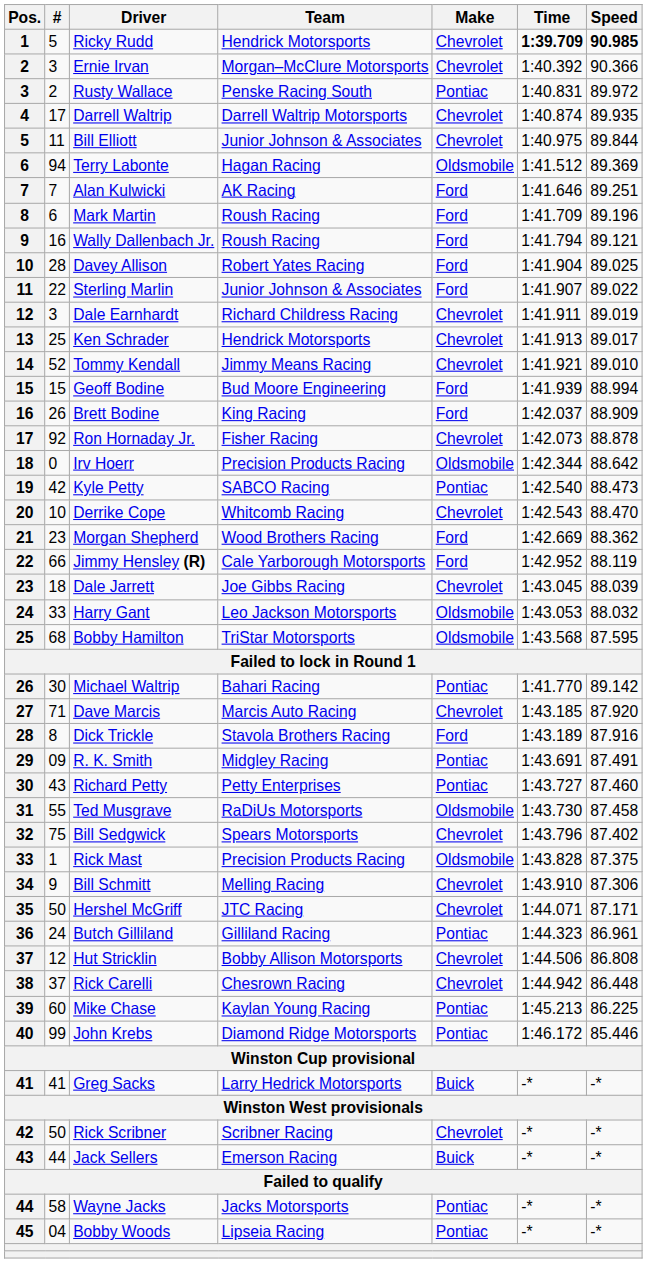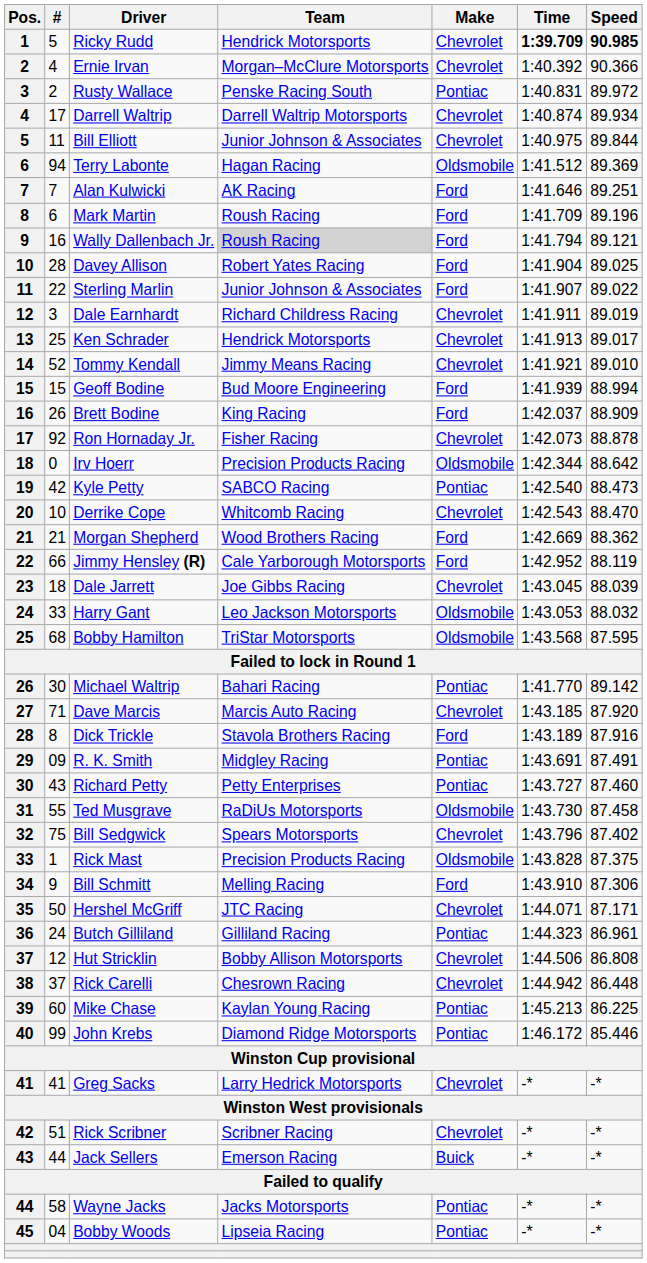 <table class="wikitable" style="font-size:95%">
 <tr>
 <th>Pos.</th>
 <th>#</th>
 <th>Driver</th>
 <th>Team</th>
 <th>Make</th>
 <th>Time</th>
 <th>Speed</th>
 </tr>
 <tr>
 <th>1</th>
 <td>5</td>
 <td><a href='#'>Ricky Rudd</a></td>
 <td><a href='#'>Hendrick Motorsports</a></td>
 <td><a href='#'>Chevrolet</a></td>
 <td><strong>1:39.709</strong></td>
 <td><strong>90.985</strong></td>
 </tr>
 <tr>
 <th>2</th>
-<td>3</td>
+<td>4</td>
 <td><a href='#'>Ernie Irvan</a></td>
 <td><a href='#'>Morgan–McClure Motorsports</a></td>
 <td><a href='#'>Chevrolet</a></td>
 <td>1:40.392</td>
 <td>90.366</td>
 </tr>
 <tr>
 <th>3</th>
 <td>2</td>
 <td><a href='#'>Rusty Wallace</a></td>
 <td><a href='#'>Penske Racing South</a></td>
 <td><a href='#'>Pontiac</a></td>
 <td>1:40.831</td>
 <td>89.972</td>
 </tr>
 <tr>
 <th>4</th>
 <td>17</td>
 <td><a href='#'>Darrell Waltrip</a></td>
 <td><a href='#'>Darrell Waltrip Motorsports</a></td>
 <td><a href='#'>Chevrolet</a></td>
 <td>1:40.874</td>
-<td>89.935</td>
+<td>89.934</td>
 </tr>
 <tr>
 <th>5</th>
 <td>11</td>
 <td><a href='#'>Bill Elliott</a></td>
 <td><a href='#'>Junior Johnson & Associates</a></td>
 <td><a href='#'>Chevrolet</a></td>
 <td>1:40.975</td>
 <td>89.844</td>
 </tr>
 <tr>
 <th>6</th>
 <td>94</td>
 <td><a href='#'>Terry Labonte</a></td>
 <td><a href='#'>Hagan Racing</a></td>
 <td><a href='#'>Oldsmobile</a></td>
 <td>1:41.512</td>
 <td>89.369</td>
 </tr>
 <tr>
 <th>7</th>
 <td>7</td>
 <td><a href='#'>Alan Kulwicki</a></td>
 <td><a href='#'>AK Racing</a></td>
 <td><a href='#'>Ford</a></td>
 <td>1:41.646</td>
 <td>89.251</td>
 </tr>
 <tr>
 <th>8</th>
 <td>6</td>
 <td><a href='#'>Mark Martin</a></td>
 <td><a href='#'>Roush Racing</a></td>
 <td><a href='#'>Ford</a></td>
 <td>1:41.709</td>
 <td>89.196</td>
 </tr>
 <tr>
 <th>9</th>
 <td>16</td>
 <td><a href='#'>Wally Dallenbach Jr.</a></td>
-<td><a href='#'>Roush Racing</a></td>
+<td style="background: lightgrey;"><a href='#'>Roush Racing</a></td>
 <td><a href='#'>Ford</a></td>
 <td>1:41.794</td>
 <td>89.121</td>
 </tr>
 <tr>
 <th>10</th>
 <td>28</td>
 <td><a href='#'>Davey Allison</a></td>
 <td><a href='#'>Robert Yates Racing</a></td>
 <td><a href='#'>Ford</a></td>
 <td>1:41.904</td>
 <td>89.025</td>
 </tr>
 <tr>
 <th>11</th>
 <td>22</td>
 <td><a href='#'>Sterling Marlin</a></td>
 <td><a href='#'>Junior Johnson & Associates</a></td>
 <td><a href='#'>Ford</a></td>
 <td>1:41.907</td>
 <td>89.022</td>
 </tr>
 <tr>
 <th>12</th>
 <td>3</td>
 <td><a href='#'>Dale Earnhardt</a></td>
 <td><a href='#'>Richard Childress Racing</a></td>
 <td><a href='#'>Chevrolet</a></td>
 <td>1:41.911</td>
 <td>89.019</td>
 </tr>
 <tr>
 <th>13</th>
 <td>25</td>
 <td><a href='#'>Ken Schrader</a></td>
 <td><a href='#'>Hendrick Motorsports</a></td>
 <td><a href='#'>Chevrolet</a></td>
 <td>1:41.913</td>
 <td>89.017</td>
 </tr>
 <tr>
 <th>14</th>
 <td>52</td>
 <td><a href='#'>Tommy Kendall</a></td>
 <td><a href='#'>Jimmy Means Racing</a></td>
 <td><a href='#'>Chevrolet</a></td>
 <td>1:41.921</td>
 <td>89.010</td>
 </tr>
 <tr>
 <th>15</th>
 <td>15</td>
 <td><a href='#'>Geoff Bodine</a></td>
 <td><a href='#'>Bud Moore Engineering</a></td>
 <td><a href='#'>Ford</a></td>
 <td>1:41.939</td>
 <td>88.994</td>
 </tr>
 <tr>
 <th>16</th>
 <td>26</td>
 <td><a href='#'>Brett Bodine</a></td>
 <td><a href='#'>King Racing</a></td>
 <td><a href='#'>Ford</a></td>
 <td>1:42.037</td>
 <td>88.909</td>
 </tr>
 <tr>
 <th>17</th>
 <td>92</td>
 <td><a href='#'>Ron Hornaday Jr.</a></td>
 <td><a href='#'>Fisher Racing</a></td>
 <td><a href='#'>Chevrolet</a></td>
 <td>1:42.073</td>
 <td>88.878</td>
 </tr>
 <tr>
 <th>18</th>
 <td>0</td>
 <td><a href='#'>Irv Hoerr</a></td>
 <td><a href='#'>Precision Products Racing</a></td>
 <td><a href='#'>Oldsmobile</a></td>
 <td>1:42.344</td>
 <td>88.642</td>
 </tr>
 <tr>
 <th>19</th>
 <td>42</td>
 <td><a href='#'>Kyle Petty</a></td>
 <td><a href='#'>SABCO Racing</a></td>
 <td><a href='#'>Pontiac</a></td>
 <td>1:42.540</td>
 <td>88.473</td>
 </tr>
 <tr>
 <th>20</th>
 <td>10</td>
 <td><a href='#'>Derrike Cope</a></td>
 <td><a href='#'>Whitcomb Racing</a></td>
 <td><a href='#'>Chevrolet</a></td>
 <td>1:42.543</td>
 <td>88.470</td>
 </tr>
 <tr>
 <th>21</th>
-<td>23</td>
+<td>21</td>
 <td><a href='#'>Morgan Shepherd</a></td>
 <td><a href='#'>Wood Brothers Racing</a></td>
 <td><a href='#'>Ford</a></td>
 <td>1:42.669</td>
 <td>88.362</td>
 </tr>
 <tr>
 <th>22</th>
 <td>66</td>
 <td><a href='#'>Jimmy Hensley</a> <strong>(R)</strong></td>
 <td><a href='#'>Cale Yarborough Motorsports</a></td>
 <td><a href='#'>Ford</a></td>
 <td>1:42.952</td>
 <td>88.119</td>
 </tr>
 <tr>
 <th>23</th>
 <td>18</td>
 <td><a href='#'>Dale Jarrett</a></td>
 <td><a href='#'>Joe Gibbs Racing</a></td>
 <td><a href='#'>Chevrolet</a></td>
 <td>1:43.045</td>
 <td>88.039</td>
 </tr>
 <tr>
 <th>24</th>
 <td>33</td>
 <td><a href='#'>Harry Gant</a></td>
 <td><a href='#'>Leo Jackson Motorsports</a></td>
 <td><a href='#'>Oldsmobile</a></td>
 <td>1:43.053</td>
 <td>88.032</td>
 </tr>
 <tr>
 <th>25</th>
 <td>68</td>
 <td><a href='#'>Bobby Hamilton</a></td>
 <td><a href='#'>TriStar Motorsports</a></td>
 <td><a href='#'>Oldsmobile</a></td>
 <td>1:43.568</td>
 <td>87.595</td>
 </tr>
 <tr>
 <th colspan="7">Failed to lock in Round 1</th>
 </tr>
 <tr>
 <th>26</th>
 <td>30</td>
 <td><a href='#'>Michael Waltrip</a></td>
 <td><a href='#'>Bahari Racing</a></td>
 <td><a href='#'>Pontiac</a></td>
 <td>1:41.770</td>
 <td>89.142</td>
 </tr>
 <tr>
 <th>27</th>
 <td>71</td>
 <td><a href='#'>Dave Marcis</a></td>
 <td><a href='#'>Marcis Auto Racing</a></td>
 <td><a href='#'>Chevrolet</a></td>
 <td>1:43.185</td>
 <td>87.920</td>
 </tr>
 <tr>
 <th>28</th>
 <td>8</td>
 <td><a href='#'>Dick Trickle</a></td>
 <td><a href='#'>Stavola Brothers Racing</a></td>
 <td><a href='#'>Ford</a></td>
 <td>1:43.189</td>
 <td>87.916</td>
 </tr>
 <tr>
 <th>29</th>
 <td>09</td>
 <td><a href='#'>R. K. Smith</a></td>
 <td><a href='#'>Midgley Racing</a></td>
 <td><a href='#'>Pontiac</a></td>
 <td>1:43.691</td>
 <td>87.491</td>
 </tr>
 <tr>
 <th>30</th>
 <td>43</td>
 <td><a href='#'>Richard Petty</a></td>
 <td><a href='#'>Petty Enterprises</a></td>
 <td><a href='#'>Pontiac</a></td>
 <td>1:43.727</td>
 <td>87.460</td>
 </tr>
 <tr>
 <th>31</th>
 <td>55</td>
 <td><a href='#'>Ted Musgrave</a></td>
 <td><a href='#'>RaDiUs Motorsports</a></td>
 <td><a href='#'>Oldsmobile</a></td>
 <td>1:43.730</td>
 <td>87.458</td>
 </tr>
 <tr>
 <th>32</th>
 <td>75</td>
 <td><a href='#'>Bill Sedgwick</a></td>
 <td><a href='#'>Spears Motorsports</a></td>
 <td><a href='#'>Chevrolet</a></td>
 <td>1:43.796</td>
 <td>87.402</td>
 </tr>
 <tr>
 <th>33</th>
 <td>1</td>
 <td><a href='#'>Rick Mast</a></td>
 <td><a href='#'>Precision Products Racing</a></td>
 <td><a href='#'>Oldsmobile</a></td>
 <td>1:43.828</td>
 <td>87.375</td>
 </tr>
 <tr>
 <th>34</th>
 <td>9</td>
 <td><a href='#'>Bill Schmitt</a></td>
 <td><a href='#'>Melling Racing</a></td>
-<td><a href='#'>Chevrolet</a></td>
+<td><a href='#'>Ford</a></td>
 <td>1:43.910</td>
 <td>87.306</td>
 </tr>
 <tr>
 <th>35</th>
 <td>50</td>
 <td><a href='#'>Hershel McGriff</a></td>
 <td><a href='#'>JTC Racing</a></td>
 <td><a href='#'>Chevrolet</a></td>
 <td>1:44.071</td>
 <td>87.171</td>
 </tr>
 <tr>
 <th>36</th>
 <td>24</td>
 <td><a href='#'>Butch Gilliland</a></td>
 <td><a href='#'>Gilliland Racing</a></td>
 <td><a href='#'>Pontiac</a></td>
 <td>1:44.323</td>
 <td>86.961</td>
 </tr>
 <tr>
 <th>37</th>
 <td>12</td>
 <td><a href='#'>Hut Stricklin</a></td>
 <td><a href='#'>Bobby Allison Motorsports</a></td>
 <td><a href='#'>Chevrolet</a></td>
 <td>1:44.506</td>
 <td>86.808</td>
 </tr>
 <tr>
 <th>38</th>
 <td>37</td>
 <td><a href='#'>Rick Carelli</a></td>
 <td><a href='#'>Chesrown Racing</a></td>
 <td><a href='#'>Chevrolet</a></td>
 <td>1:44.942</td>
 <td>86.448</td>
 </tr>
 <tr>
 <th>39</th>
 <td>60</td>
 <td><a href='#'>Mike Chase</a></td>
 <td><a href='#'>Kaylan Young Racing</a></td>
 <td><a href='#'>Pontiac</a></td>
 <td>1:45.213</td>
 <td>86.225</td>
 </tr>
 <tr>
 <th>40</th>
 <td>99</td>
 <td><a href='#'>John Krebs</a></td>
 <td><a href='#'>Diamond Ridge Motorsports</a></td>
 <td><a href='#'>Pontiac</a></td>
 <td>1:46.172</td>
 <td>85.446</td>
 </tr>
 <tr>
 <th colspan="7">Winston Cup provisional</th>
 </tr>
 <tr>
 <th>41</th>
 <td>41</td>
 <td><a href='#'>Greg Sacks</a></td>
 <td><a href='#'>Larry Hedrick Motorsports</a></td>
-<td><a href='#'>Buick</a></td>
+<td><a href='#'>Chevrolet</a></td>
 <td>-*</td>
 <td>-*</td>
 </tr>
 <tr>
 <th colspan="7">Winston West provisionals</th>
 </tr>
 <tr>
 <th>42</th>
-<td>50</td>
+<td>51</td>
 <td><a href='#'>Rick Scribner</a></td>
 <td><a href='#'>Scribner Racing</a></td>
 <td><a href='#'>Chevrolet</a></td>
 <td>-*</td>
 <td>-*</td>
 </tr>
 <tr>
 <th>43</th>
 <td>44</td>
 <td><a href='#'>Jack Sellers</a></td>
 <td><a href='#'>Emerson Racing</a></td>
 <td><a href='#'>Buick</a></td>
 <td>-*</td>
 <td>-*</td>
 </tr>
 <tr>
 <th colspan="7">Failed to qualify</th>
 </tr>
 <tr>
 <th>44</th>
 <td>58</td>
 <td><a href='#'>Wayne Jacks</a></td>
 <td><a href='#'>Jacks Motorsports</a></td>
 <td><a href='#'>Pontiac</a></td>
 <td>-*</td>
 <td>-*</td>
 </tr>
 <tr>
 <th>45</th>
 <td>04</td>
 <td><a href='#'>Bobby Woods</a></td>
 <td><a href='#'>Lipseia Racing</a></td>
 <td><a href='#'>Pontiac</a></td>
 <td>-*</td>
 <td>-*</td>
 </tr>
 <tr>
 <th colspan="7"></th>
 </tr>
 <tr>
 <th colspan="7"></th>
 </tr>
 </table>
